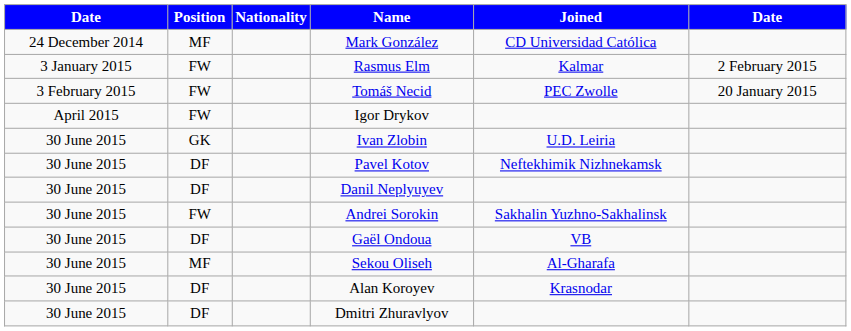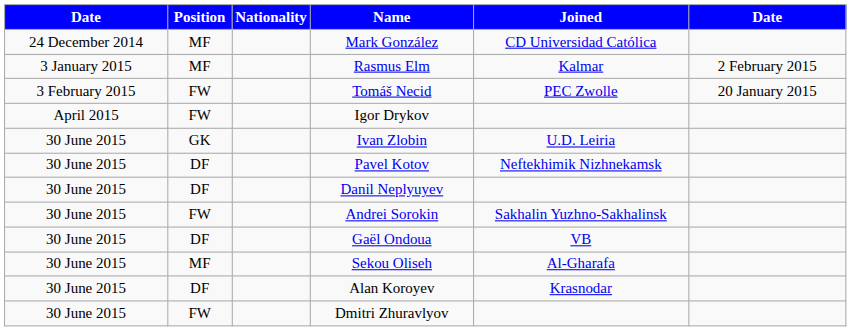 <table class="wikitable"  style="text-align:center; font-size:90%; ">
 <tr>
 <th style="background:#00f; color:white; width:150px;">Date</th>
 <th style="background:#00f; color:white; width:55px;">Position</th>
 <th style="background:#00f; color:white; width:55px;">Nationality</th>
 <th style="background:#00f; color:white; width:150px;">Name</th>
 <th style="background:#00f; color:white; width:200px;">Joined</th>
 <th style="background:#00f; color:white; width:145px;">Date</th>
 </tr>
 <tr>
 <td>24 December 2014</td>
 <td>MF</td>
 <td></td>
 <td><a href='#'>Mark González</a></td>
 <td><a href='#'>CD Universidad Católica</a></td>
 <td></td>
 </tr>
 <tr>
 <td>3 January 2015</td>
-<td>FW</td>
+<td>MF</td>
 <td></td>
 <td><a href='#'>Rasmus Elm</a></td>
 <td><a href='#'>Kalmar</a></td>
 <td>2 February 2015</td>
 </tr>
 <tr>
 <td>3 February 2015</td>
 <td>FW</td>
 <td></td>
 <td><a href='#'>Tomáš Necid</a></td>
 <td><a href='#'>PEC Zwolle</a></td>
 <td>20 January 2015</td>
 </tr>
 <tr>
 <td>April 2015</td>
 <td>FW</td>
 <td></td>
 <td>Igor Drykov</td>
 <td></td>
 <td></td>
 </tr>
 <tr>
 <td>30 June 2015</td>
 <td>GK</td>
 <td></td>
 <td><a href='#'>Ivan Zlobin</a></td>
 <td><a href='#'>U.D. Leiria</a></td>
 <td></td>
 </tr>
 <tr>
 <td>30 June 2015</td>
 <td>DF</td>
 <td></td>
 <td><a href='#'>Pavel Kotov</a></td>
 <td><a href='#'>Neftekhimik Nizhnekamsk</a></td>
 <td></td>
 </tr>
 <tr>
 <td>30 June 2015</td>
 <td>DF</td>
 <td></td>
 <td><a href='#'>Danil Neplyuyev</a></td>
 <td></td>
 <td></td>
 </tr>
 <tr>
 <td>30 June 2015</td>
 <td>FW</td>
 <td></td>
 <td><a href='#'>Andrei Sorokin</a></td>
 <td><a href='#'>Sakhalin Yuzhno-Sakhalinsk</a></td>
 <td></td>
 </tr>
 <tr>
 <td>30 June 2015</td>
 <td>DF</td>
 <td></td>
 <td><a href='#'>Gaël Ondoua</a></td>
 <td><a href='#'>VB</a></td>
 <td></td>
 </tr>
 <tr>
 <td>30 June 2015</td>
 <td>MF</td>
 <td></td>
 <td><a href='#'>Sekou Oliseh</a></td>
 <td><a href='#'>Al-Gharafa</a></td>
 <td></td>
 </tr>
 <tr>
 <td>30 June 2015</td>
 <td>DF</td>
 <td></td>
 <td>Alan Koroyev</td>
 <td><a href='#'>Krasnodar</a></td>
 <td></td>
 </tr>
 <tr>
 <td>30 June 2015</td>
-<td>DF</td>
+<td>FW</td>
 <td></td>
 <td>Dmitri Zhuravlyov</td>
 <td></td>
 <td></td>
 </tr>
 </table>
